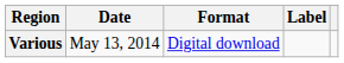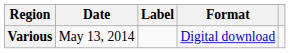 <table class="wikitable plainrowheaders">
 <tr>
 <th scope="col">Region</th>
 <th scope="col">Date</th>
+<th scope="col">Label</th>
 <th scope="col">Format</th>
-<th scope="col">Label</th>
 <th scope="col"></th>
 </tr>
 <tr>
 <th scope="row">Various</th>
 <td>May 13, 2014</td>
+<td></td>
 <td><a href='#'>Digital download</a></td>
-<td></td>
 <td align="center"></td>
 </tr>
 </table>
